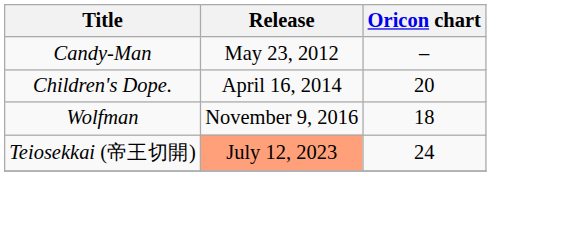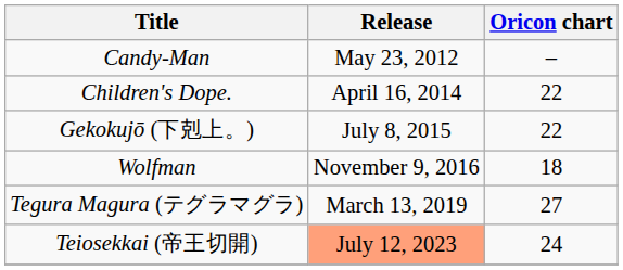 <table class="wikitable" style="text-align:center;">
 <tr>
 <th>Title</th>
 <th>Release</th>
 <th><a href='#'>Oricon</a> chart</th>
 </tr>
 <tr>
 <td><em>Candy-Man</em></td>
 <td>May 23, 2012</td>
 <td>–</td>
 </tr>
 <tr>
 <td><em>Children's Dope.</em></td>
 <td>April 16, 2014</td>
-<td>20</td>
+<td>22</td>
+</tr>
+<tr>
+<td><em>Gekokujō</em> (下剋上。)</td>
+<td>July 8, 2015</td>
+<td>22</td>
 </tr>
 <tr>
 <td><em>Wolfman</em></td>
 <td>November 9, 2016</td>
 <td>18</td>
+</tr>
+<tr>
+<td><em>Tegura Magura</em> (テグラマグラ)</td>
+<td>March 13, 2019</td>
+<td>27</td>
 </tr>
 <tr>
 <td><em>Teiosekkai</em> (帝王切開)</td>
 <td style="background: lightsalmon;">July 12, 2023</td>
 <td>24</td>
 </tr>
 <tr>
 </tr>
 </table>
